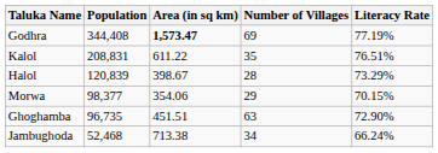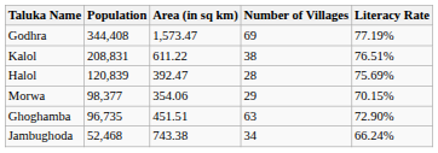 <table class="wikitable">
 <tr>
 <th>Taluka Name</th>
 <th>Population</th>
 <th>Area (in sq km)</th>
 <th>Number of Villages</th>
 <th>Literacy Rate</th>
 </tr>
 <tr>
 <td>Godhra</td>
 <td>344,408</td>
-<td><strong>1,573.47</strong></td>
+<td>1,573.47</td>
 <td>69</td>
 <td>77.19%</td>
 </tr>
 <tr>
 <td>Kalol</td>
 <td>208,831</td>
 <td>611.22</td>
-<td>35</td>
+<td>38</td>
 <td>76.51%</td>
 </tr>
 <tr>
 <td>Halol</td>
 <td>120,839</td>
-<td>398.67</td>
+<td>392.47</td>
 <td>28</td>
-<td>73.29%</td>
+<td>75.69%</td>
 </tr>
 <tr>
 <td>Morwa</td>
 <td>98,377</td>
 <td>354.06</td>
 <td>29</td>
 <td>70.15%</td>
 </tr>
 <tr>
 <td>Ghoghamba</td>
 <td>96,735</td>
 <td>451.51</td>
 <td>63</td>
 <td>72.90%</td>
 </tr>
 <tr>
 <td>Jambughoda</td>
 <td>52,468</td>
-<td>713.38</td>
+<td>743.38</td>
 <td>34</td>
 <td>66.24%</td>
 </tr>
 </table>
